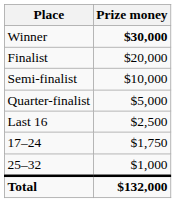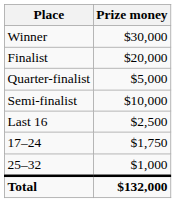 <table class="wikitable">
 <tr>
 <th scope=col>Place</th>
 <th scope=col>Prize money</th>
 </tr>
 <tr>
 <td>Winner</td>
-<td style="text-align:right"><strong>$30,000</strong></td>
+<td style="text-align:right">$30,000</td>
 </tr>
 <tr>
 <td>Finalist</td>
 <td style="text-align:right">$20,000</td>
 </tr>
 <tr>
+<td>Quarter-finalist</td>
+<td style="text-align:right">$5,000</td>
+</tr>
+<tr>
 <td>Semi-finalist</td>
 <td style="text-align:right">$10,000</td>
-</tr>
-<tr>
-<td>Quarter-finalist</td>
-<td style="text-align:right">$5,000</td>
 </tr>
 <tr>
 <td>Last 16</td>
 <td style="text-align:right">$2,500</td>
 </tr>
 <tr>
 <td>17–24</td>
 <td style="text-align:right">$1,750</td>
 </tr>
 <tr>
 <td>25–32</td>
 <td style="text-align:right">$1,000</td>
 </tr>
 <tr>
 <td style="border-top:medium solid"><strong>Total</strong></td>
 <td style="border-top:medium solid; text-align:right"><strong>$132,000</strong></td>
 </tr>
 </table>
